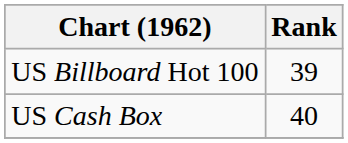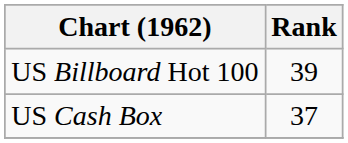 <table class="wikitable">
 <tr>
 <th>Chart (1962)</th>
 <th style="text-align:center;">Rank</th>
 </tr>
 <tr>
 <td>US <em>Billboard</em> Hot 100</td>
 <td style="text-align:center;">39</td>
 </tr>
 <tr>
 <td>US <em>Cash Box</em> </td>
-<td style="text-align:center;">40</td>
+<td style="text-align:center;">37</td>
 </tr>
 <tr>
 </tr>
 </table>
